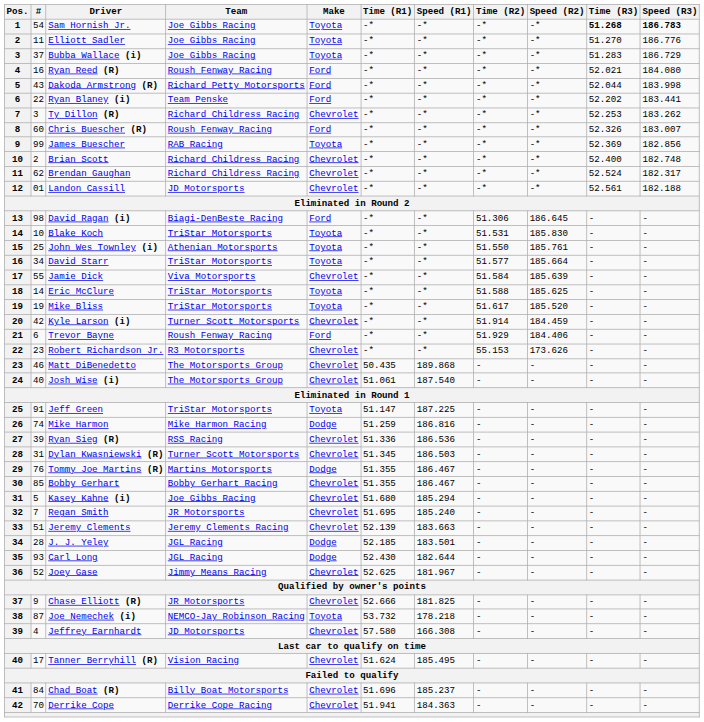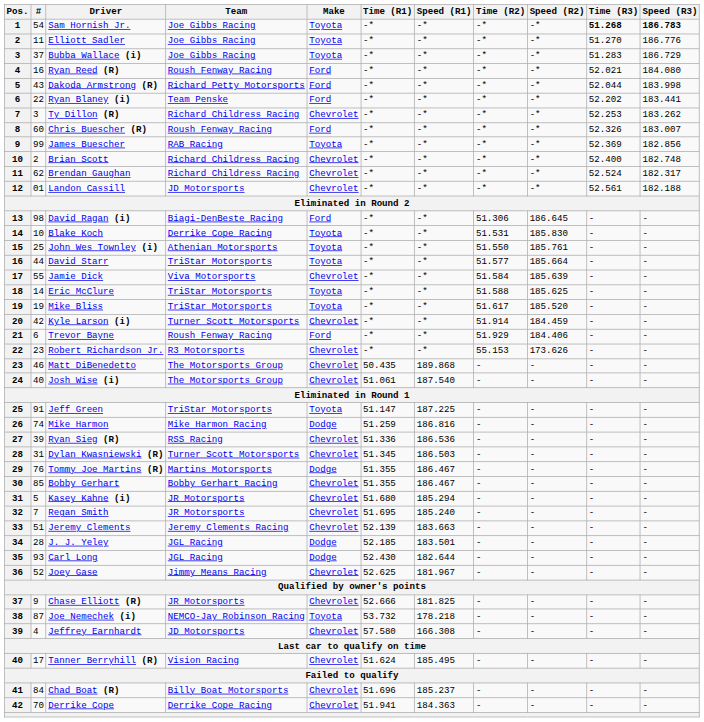 <table class="wikitable" style="font-size:95%">
 <tr>
 <th>Pos.</th>
 <th>#</th>
 <th>Driver</th>
 <th>Team</th>
 <th>Make</th>
 <th>Time (R1)</th>
 <th>Speed (R1)</th>
 <th>Time (R2)</th>
 <th>Speed (R2)</th>
 <th>Time (R3)</th>
 <th>Speed (R3)</th>
 </tr>
 <tr>
 <th>1</th>
 <td>54</td>
 <td><a href='#'>Sam Hornish Jr.</a></td>
 <td><a href='#'>Joe Gibbs Racing</a></td>
 <td><a href='#'>Toyota</a></td>
 <td>-*</td>
 <td>-*</td>
 <td>-*</td>
 <td>-*</td>
 <td><strong>51.268</strong></td>
 <td><strong>186.783</strong></td>
 </tr>
 <tr>
 <th>2</th>
 <td>11</td>
 <td><a href='#'>Elliott Sadler</a></td>
 <td><a href='#'>Joe Gibbs Racing</a></td>
 <td><a href='#'>Toyota</a></td>
 <td>-*</td>
 <td>-*</td>
 <td>-*</td>
 <td>-*</td>
 <td>51.270</td>
 <td>186.776</td>
 </tr>
 <tr>
 <th>3</th>
 <td>37</td>
 <td><a href='#'>Bubba Wallace</a> <strong>(i)</strong></td>
 <td><a href='#'>Joe Gibbs Racing</a></td>
 <td><a href='#'>Toyota</a></td>
 <td>-*</td>
 <td>-*</td>
 <td>-*</td>
 <td>-*</td>
 <td>51.283</td>
 <td>186.729</td>
 </tr>
 <tr>
 <th>4</th>
 <td>16</td>
 <td><a href='#'>Ryan Reed</a> <strong>(R)</strong></td>
 <td><a href='#'>Roush Fenway Racing</a></td>
 <td><a href='#'>Ford</a></td>
 <td>-*</td>
 <td>-*</td>
 <td>-*</td>
 <td>-*</td>
 <td>52.021</td>
 <td>184.080</td>
 </tr>
 <tr>
 <th>5</th>
 <td>43</td>
 <td><a href='#'>Dakoda Armstrong</a> <strong>(R)</strong></td>
 <td><a href='#'>Richard Petty Motorsports</a></td>
 <td><a href='#'>Ford</a></td>
 <td>-*</td>
 <td>-*</td>
 <td>-*</td>
 <td>-*</td>
 <td>52.044</td>
 <td>183.998</td>
 </tr>
 <tr>
 <th>6</th>
 <td>22</td>
 <td><a href='#'>Ryan Blaney</a> <strong>(i)</strong></td>
 <td><a href='#'>Team Penske</a></td>
 <td><a href='#'>Ford</a></td>
 <td>-*</td>
 <td>-*</td>
 <td>-*</td>
 <td>-*</td>
 <td>52.202</td>
 <td>183.441</td>
 </tr>
 <tr>
 <th>7</th>
 <td>3</td>
 <td><a href='#'>Ty Dillon</a> <strong>(R)</strong></td>
 <td><a href='#'>Richard Childress Racing</a></td>
 <td><a href='#'>Chevrolet</a></td>
 <td>-*</td>
 <td>-*</td>
 <td>-*</td>
 <td>-*</td>
 <td>52.253</td>
 <td>183.262</td>
 </tr>
 <tr>
 <th>8</th>
 <td>60</td>
 <td><a href='#'>Chris Buescher</a> <strong>(R)</strong></td>
 <td><a href='#'>Roush Fenway Racing</a></td>
 <td><a href='#'>Ford</a></td>
 <td>-*</td>
 <td>-*</td>
 <td>-*</td>
 <td>-*</td>
 <td>52.326</td>
 <td>183.007</td>
 </tr>
 <tr>
 <th>9</th>
 <td>99</td>
 <td><a href='#'>James Buescher</a></td>
 <td><a href='#'>RAB Racing</a></td>
 <td><a href='#'>Toyota</a></td>
 <td>-*</td>
 <td>-*</td>
 <td>-*</td>
 <td>-*</td>
 <td>52.369</td>
 <td>182.856</td>
 </tr>
 <tr>
 <th>10</th>
 <td>2</td>
 <td><a href='#'>Brian Scott</a></td>
 <td><a href='#'>Richard Childress Racing</a></td>
 <td><a href='#'>Chevrolet</a></td>
 <td>-*</td>
 <td>-*</td>
 <td>-*</td>
 <td>-*</td>
 <td>52.400</td>
 <td>182.748</td>
 </tr>
 <tr>
 <th>11</th>
 <td>62</td>
 <td><a href='#'>Brendan Gaughan</a></td>
 <td><a href='#'>Richard Childress Racing</a></td>
 <td><a href='#'>Chevrolet</a></td>
 <td>-*</td>
 <td>-*</td>
 <td>-*</td>
 <td>-*</td>
 <td>52.524</td>
 <td>182.317</td>
 </tr>
 <tr>
 <th>12</th>
 <td>01</td>
 <td><a href='#'>Landon Cassill</a></td>
 <td><a href='#'>JD Motorsports</a></td>
 <td><a href='#'>Chevrolet</a></td>
 <td>-*</td>
 <td>-*</td>
 <td>-*</td>
 <td>-*</td>
 <td>52.561</td>
 <td>182.188</td>
 </tr>
 <tr>
 <th colspan="11">Eliminated in Round 2</th>
 </tr>
 <tr>
 <th>13</th>
 <td>98</td>
 <td><a href='#'>David Ragan</a> <strong>(i)</strong></td>
 <td><a href='#'>Biagi-DenBeste Racing</a></td>
 <td><a href='#'>Ford</a></td>
 <td>-*</td>
 <td>-*</td>
 <td>51.306</td>
 <td>186.645</td>
 <td>-</td>
 <td>-</td>
 </tr>
 <tr>
 <th>14</th>
 <td>10</td>
 <td><a href='#'>Blake Koch</a></td>
-<td><a href='#'>TriStar Motorsports</a></td>
+<td><a href='#'>Derrike Cope Racing</a></td>
 <td><a href='#'>Toyota</a></td>
 <td>-*</td>
 <td>-*</td>
 <td>51.531</td>
 <td>185.830</td>
 <td>-</td>
 <td>-</td>
 </tr>
 <tr>
 <th>15</th>
 <td>25</td>
 <td><a href='#'>John Wes Townley</a> <strong>(i)</strong></td>
 <td><a href='#'>Athenian Motorsports</a></td>
 <td><a href='#'>Toyota</a></td>
 <td>-*</td>
 <td>-*</td>
 <td>51.550</td>
 <td>185.761</td>
 <td>-</td>
 <td>-</td>
 </tr>
 <tr>
 <th>16</th>
-<td>34</td>
+<td>44</td>
 <td><a href='#'>David Starr</a></td>
 <td><a href='#'>TriStar Motorsports</a></td>
 <td><a href='#'>Toyota</a></td>
 <td>-*</td>
 <td>-*</td>
 <td>51.577</td>
 <td>185.664</td>
 <td>-</td>
 <td>-</td>
 </tr>
 <tr>
 <th>17</th>
 <td>55</td>
 <td><a href='#'>Jamie Dick</a></td>
 <td><a href='#'>Viva Motorsports</a></td>
 <td><a href='#'>Chevrolet</a></td>
 <td>-*</td>
 <td>-*</td>
 <td>51.584</td>
 <td>185.639</td>
 <td>-</td>
 <td>-</td>
 </tr>
 <tr>
 <th>18</th>
 <td>14</td>
 <td><a href='#'>Eric McClure</a></td>
 <td><a href='#'>TriStar Motorsports</a></td>
 <td><a href='#'>Toyota</a></td>
 <td>-*</td>
 <td>-*</td>
 <td>51.588</td>
 <td>185.625</td>
 <td>-</td>
 <td>-</td>
 </tr>
 <tr>
 <th>19</th>
 <td>19</td>
 <td><a href='#'>Mike Bliss</a></td>
 <td><a href='#'>TriStar Motorsports</a></td>
 <td><a href='#'>Toyota</a></td>
 <td>-*</td>
 <td>-*</td>
 <td>51.617</td>
 <td>185.520</td>
 <td>-</td>
 <td>-</td>
 </tr>
 <tr>
 <th>20</th>
 <td>42</td>
 <td><a href='#'>Kyle Larson</a> <strong>(i)</strong></td>
 <td><a href='#'>Turner Scott Motorsports</a></td>
 <td><a href='#'>Chevrolet</a></td>
 <td>-*</td>
 <td>-*</td>
 <td>51.914</td>
 <td>184.459</td>
 <td>-</td>
 <td>-</td>
 </tr>
 <tr>
 <th>21</th>
 <td>6</td>
 <td><a href='#'>Trevor Bayne</a></td>
 <td><a href='#'>Roush Fenway Racing</a></td>
 <td><a href='#'>Ford</a></td>
 <td>-*</td>
 <td>-*</td>
 <td>51.929</td>
 <td>184.406</td>
 <td>-</td>
 <td>-</td>
 </tr>
 <tr>
 <th>22</th>
 <td>23</td>
 <td><a href='#'>Robert Richardson Jr.</a></td>
 <td><a href='#'>R3 Motorsports</a></td>
 <td><a href='#'>Chevrolet</a></td>
 <td>-*</td>
 <td>-*</td>
 <td>55.153</td>
 <td>173.626</td>
 <td>-</td>
 <td>-</td>
 </tr>
 <tr>
 <th>23</th>
 <td>46</td>
 <td><a href='#'>Matt DiBenedetto</a></td>
 <td><a href='#'>The Motorsports Group</a></td>
 <td><a href='#'>Chevrolet</a></td>
 <td>50.435</td>
 <td>189.868</td>
 <td>-</td>
 <td>-</td>
 <td>-</td>
 <td>-</td>
 </tr>
 <tr>
 <th>24</th>
 <td>40</td>
 <td><a href='#'>Josh Wise</a> <strong>(i)</strong></td>
 <td><a href='#'>The Motorsports Group</a></td>
 <td><a href='#'>Chevrolet</a></td>
 <td>51.061</td>
 <td>187.540</td>
 <td>-</td>
 <td>-</td>
 <td>-</td>
 <td>-</td>
 </tr>
 <tr>
 <th colspan="11">Eliminated in Round 1</th>
 </tr>
 <tr>
 <th>25</th>
 <td>91</td>
 <td><a href='#'>Jeff Green</a></td>
 <td><a href='#'>TriStar Motorsports</a></td>
 <td><a href='#'>Toyota</a></td>
 <td>51.147</td>
 <td>187.225</td>
 <td>-</td>
 <td>-</td>
 <td>-</td>
 <td>-</td>
 </tr>
 <tr>
 <th>26</th>
 <td>74</td>
 <td><a href='#'>Mike Harmon</a></td>
 <td><a href='#'>Mike Harmon Racing</a></td>
 <td><a href='#'>Dodge</a></td>
 <td>51.259</td>
 <td>186.816</td>
 <td>-</td>
 <td>-</td>
 <td>-</td>
 <td>-</td>
 </tr>
 <tr>
 <th>27</th>
 <td>39</td>
 <td><a href='#'>Ryan Sieg</a> <strong>(R)</strong></td>
 <td><a href='#'>RSS Racing</a></td>
 <td><a href='#'>Chevrolet</a></td>
 <td>51.336</td>
 <td>186.536</td>
 <td>-</td>
 <td>-</td>
 <td>-</td>
 <td>-</td>
 </tr>
 <tr>
 <th>28</th>
 <td>31</td>
 <td><a href='#'>Dylan Kwasniewski</a> <strong>(R)</strong></td>
 <td><a href='#'>Turner Scott Motorsports</a></td>
 <td><a href='#'>Chevrolet</a></td>
 <td>51.345</td>
 <td>186.503</td>
 <td>-</td>
 <td>-</td>
 <td>-</td>
 <td>-</td>
 </tr>
 <tr>
 <th>29</th>
 <td>76</td>
 <td><a href='#'>Tommy Joe Martins</a> <strong>(R)</strong></td>
 <td><a href='#'>Martins Motorsports</a></td>
 <td><a href='#'>Dodge</a></td>
 <td>51.355</td>
 <td>186.467</td>
 <td>-</td>
 <td>-</td>
 <td>-</td>
 <td>-</td>
 </tr>
 <tr>
 <th>30</th>
 <td>85</td>
 <td><a href='#'>Bobby Gerhart</a></td>
 <td><a href='#'>Bobby Gerhart Racing</a></td>
 <td><a href='#'>Chevrolet</a></td>
 <td>51.355</td>
 <td>186.467</td>
 <td>-</td>
 <td>-</td>
 <td>-</td>
 <td>-</td>
 </tr>
 <tr>
 <th>31</th>
 <td>5</td>
 <td><a href='#'>Kasey Kahne</a> <strong>(i)</strong></td>
-<td><a href='#'>Joe Gibbs Racing</a></td>
+<td><a href='#'>JR Motorsports</a></td>
 <td><a href='#'>Chevrolet</a></td>
 <td>51.680</td>
 <td>185.294</td>
 <td>-</td>
 <td>-</td>
 <td>-</td>
 <td>-</td>
 </tr>
 <tr>
 <th>32</th>
 <td>7</td>
 <td><a href='#'>Regan Smith</a></td>
 <td><a href='#'>JR Motorsports</a></td>
 <td><a href='#'>Chevrolet</a></td>
 <td>51.695</td>
 <td>185.240</td>
 <td>-</td>
 <td>-</td>
 <td>-</td>
 <td>-</td>
 </tr>
 <tr>
 <th>33</th>
 <td>51</td>
 <td><a href='#'>Jeremy Clements</a></td>
 <td><a href='#'>Jeremy Clements Racing</a></td>
 <td><a href='#'>Chevrolet</a></td>
 <td>52.139</td>
 <td>183.663</td>
 <td>-</td>
 <td>-</td>
 <td>-</td>
 <td>-</td>
 </tr>
 <tr>
 <th>34</th>
 <td>28</td>
 <td><a href='#'>J. J. Yeley</a></td>
 <td><a href='#'>JGL Racing</a></td>
 <td><a href='#'>Dodge</a></td>
 <td>52.185</td>
 <td>183.501</td>
 <td>-</td>
 <td>-</td>
 <td>-</td>
 <td>-</td>
 </tr>
 <tr>
 <th>35</th>
 <td>93</td>
 <td><a href='#'>Carl Long</a></td>
 <td><a href='#'>JGL Racing</a></td>
 <td><a href='#'>Dodge</a></td>
 <td>52.430</td>
 <td>182.644</td>
 <td>-</td>
 <td>-</td>
 <td>-</td>
 <td>-</td>
 </tr>
 <tr>
 <th>36</th>
 <td>52</td>
 <td><a href='#'>Joey Gase</a></td>
 <td><a href='#'>Jimmy Means Racing</a></td>
 <td><a href='#'>Chevrolet</a></td>
 <td>52.625</td>
 <td>181.967</td>
 <td>-</td>
 <td>-</td>
 <td>-</td>
 <td>-</td>
 </tr>
 <tr>
 <th colspan="11">Qualified by owner's points</th>
 </tr>
 <tr>
 <th>37</th>
 <td>9</td>
 <td><a href='#'>Chase Elliott</a> <strong>(R)</strong></td>
 <td><a href='#'>JR Motorsports</a></td>
 <td><a href='#'>Chevrolet</a></td>
 <td>52.666</td>
 <td>181.825</td>
 <td>-</td>
 <td>-</td>
 <td>-</td>
 <td>-</td>
 </tr>
 <tr>
 <th>38</th>
 <td>87</td>
 <td><a href='#'>Joe Nemechek</a> <strong>(i)</strong></td>
 <td><a href='#'>NEMCO-Jay Robinson Racing</a></td>
 <td><a href='#'>Toyota</a></td>
 <td>53.732</td>
 <td>178.218</td>
 <td>-</td>
 <td>-</td>
 <td>-</td>
 <td>-</td>
 </tr>
 <tr>
 <th>39</th>
 <td>4</td>
 <td><a href='#'>Jeffrey Earnhardt</a></td>
 <td><a href='#'>JD Motorsports</a></td>
 <td><a href='#'>Chevrolet</a></td>
 <td>57.580</td>
 <td>166.308</td>
 <td>-</td>
 <td>-</td>
 <td>-</td>
 <td>-</td>
 </tr>
 <tr>
 <th colspan="11">Last car to qualify on time</th>
 </tr>
 <tr>
 <th>40</th>
 <td>17</td>
 <td><a href='#'>Tanner Berryhill</a> <strong>(R)</strong></td>
 <td><a href='#'>Vision Racing</a></td>
 <td><a href='#'>Chevrolet</a></td>
 <td>51.624</td>
 <td>185.495</td>
 <td>-</td>
 <td>-</td>
 <td>-</td>
 <td>-</td>
 </tr>
 <tr>
 <th colspan="11">Failed to qualify</th>
 </tr>
 <tr>
 <th>41</th>
 <td>84</td>
 <td><a href='#'>Chad Boat</a> <strong>(R)</strong></td>
 <td><a href='#'>Billy Boat Motorsports</a></td>
 <td><a href='#'>Chevrolet</a></td>
 <td>51.696</td>
 <td>185.237</td>
 <td>-</td>
 <td>-</td>
 <td>-</td>
 <td>-</td>
 </tr>
 <tr>
 <th>42</th>
 <td>70</td>
 <td><a href='#'>Derrike Cope</a></td>
 <td><a href='#'>Derrike Cope Racing</a></td>
 <td><a href='#'>Chevrolet</a></td>
 <td>51.941</td>
 <td>184.363</td>
 <td>-</td>
 <td>-</td>
 <td>-</td>
 <td>-</td>
 </tr>
 <tr>
 <th colspan="11"></th>
 </tr>
 </table>
